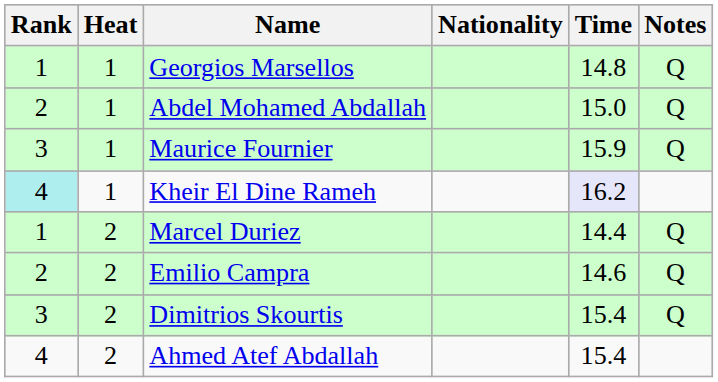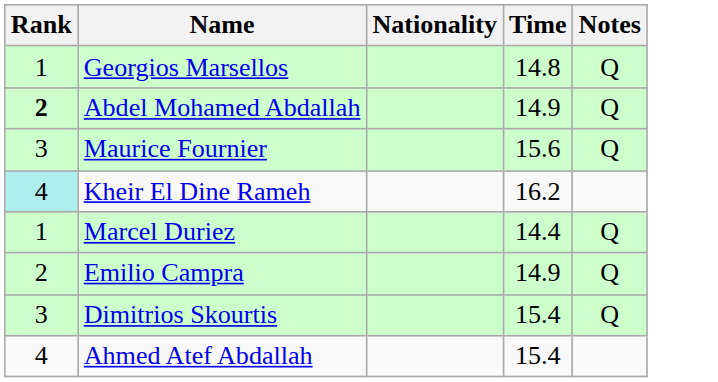 <table class="wikitable sortable" style="text-align:center">
 <tr>
 <th>Rank</th>
-<th>Heat</th>
 <th>Name</th>
 <th>Nationality</th>
 <th>Time</th>
 <th>Notes</th>
 </tr>
 <tr bgcolor=ccffcc>
 <td>1</td>
-<td>1</td>
 <td align=left><a href='#'>Georgios Marsellos</a></td>
 <td align=left></td>
 <td>14.8</td>
 <td>Q</td>
 </tr>
 <tr bgcolor=ccffcc>
-<td>2</td>
-<td>1</td>
+<td><strong>2</strong></td>
 <td align=left><a href='#'>Abdel Mohamed Abdallah</a></td>
 <td align=left></td>
-<td>15.0</td>
+<td>14.9</td>
 <td>Q</td>
 </tr>
 <tr bgcolor=ccffcc>
 <td>3</td>
-<td>1</td>
 <td align=left><a href='#'>Maurice Fournier</a></td>
 <td align=left></td>
-<td>15.9</td>
+<td>15.6</td>
 <td>Q</td>
 </tr>
 <tr>
 <td style="background: paleturquoise;">4</td>
-<td>1</td>
 <td align=left><a href='#'>Kheir El Dine Rameh</a></td>
 <td align=left></td>
-<td style="background: lavender;">16.2</td>
+<td>16.2</td>
 <td></td>
 </tr>
 <tr bgcolor=ccffcc>
 <td>1</td>
-<td>2</td>
 <td align=left><a href='#'>Marcel Duriez</a></td>
 <td align=left></td>
 <td>14.4</td>
 <td>Q</td>
 </tr>
 <tr bgcolor=ccffcc>
 <td>2</td>
-<td>2</td>
 <td align=left><a href='#'>Emilio Campra</a></td>
 <td align=left></td>
-<td>14.6</td>
+<td>14.9</td>
 <td>Q</td>
 </tr>
 <tr bgcolor=ccffcc>
 <td>3</td>
-<td>2</td>
 <td align=left><a href='#'>Dimitrios Skourtis</a></td>
 <td align=left></td>
 <td>15.4</td>
 <td>Q</td>
 </tr>
 <tr>
 <td>4</td>
-<td>2</td>
 <td align=left><a href='#'>Ahmed Atef Abdallah</a></td>
 <td align=left></td>
 <td>15.4</td>
 <td></td>
 </tr>
 </table>
